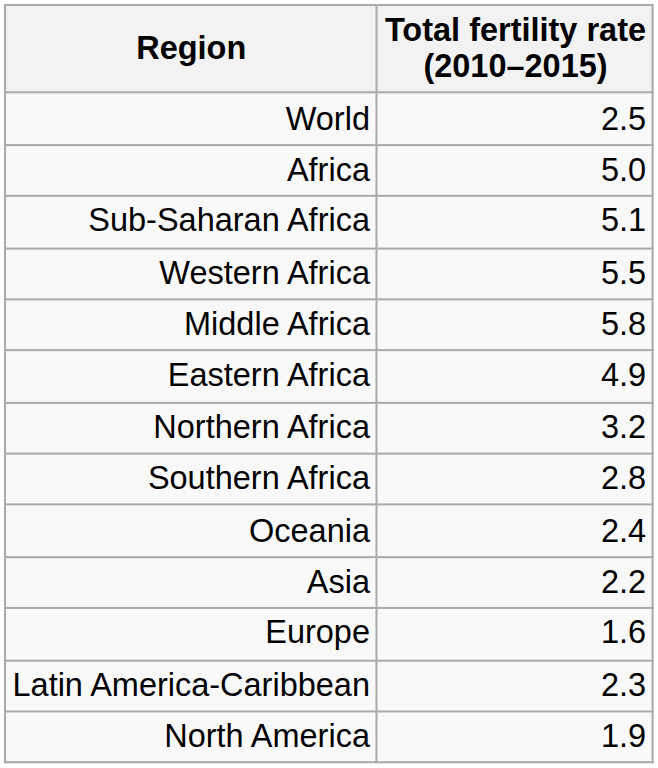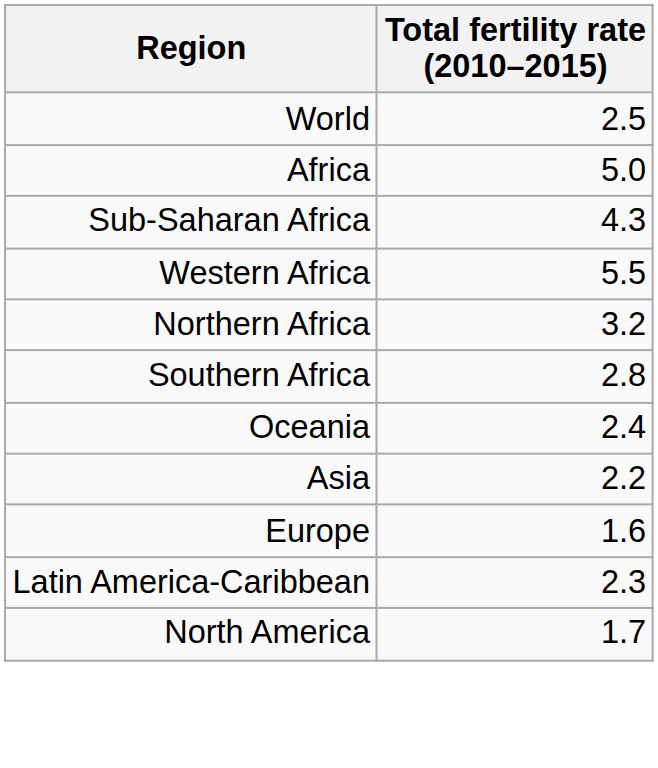 <table class="wikitable sortable" style="text-align:right">
 <tr>
 <th scope="col">Region</th>
 <th scope="col">Total fertility rate<br>(2010–2015)</th>
 </tr>
 <tr>
 <td>World</td>
 <td>2.5</td>
 </tr>
 <tr>
 <td>Africa</td>
 <td>5.0</td>
 </tr>
 <tr>
 <td>Sub-Saharan Africa</td>
-<td>5.1</td>
+<td>4.3</td>
 </tr>
 <tr>
 <td>Western Africa</td>
 <td>5.5</td>
-</tr>
-<tr>
-<td>Middle Africa</td>
-<td>5.8</td>
-</tr>
-<tr>
-<td>Eastern Africa</td>
-<td>4.9</td>
 </tr>
 <tr>
 <td>Northern Africa</td>
 <td>3.2</td>
 </tr>
 <tr>
 <td>Southern Africa</td>
 <td>2.8</td>
 </tr>
 <tr>
 <td>Oceania</td>
 <td>2.4</td>
 </tr>
 <tr>
 <td>Asia</td>
 <td>2.2</td>
 </tr>
 <tr>
 <td>Europe</td>
 <td>1.6</td>
 </tr>
 <tr>
 <td>Latin America-Caribbean</td>
 <td>2.3</td>
 </tr>
 <tr>
 <td>North America</td>
-<td>1.9</td>
+<td>1.7</td>
 </tr>
 </table>
